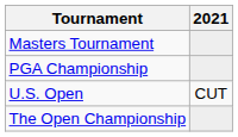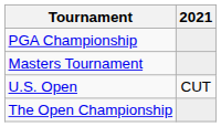 <table class="wikitable" style="font-size:95%;text-align:center;">
 <tr>
 <th>Tournament</th>
 <th>2021</th>
 </tr>
 <tr>
-<td align=left><a href='#'>Masters Tournament</a></td>
+<td align=left><a href='#'>PGA Championship</a></td>
 <td style="background:#eeeeee;"></td>
 </tr>
 <tr>
-<td align=left><a href='#'>PGA Championship</a></td>
+<td align=left><a href='#'>Masters Tournament</a></td>
 <td style="background:#eeeeee;"></td>
 </tr>
 <tr>
 <td align=left><a href='#'>U.S. Open</a></td>
 <td>CUT</td>
 </tr>
 <tr>
 <td align=left><a href='#'>The Open Championship</a></td>
 <td style="background:#eeeeee;"></td>
 </tr>
 </table>
